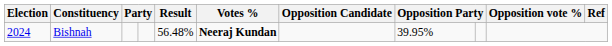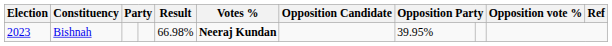 <table class="wikitable sortable">
 <tr>
 <th>Election</th>
 <th>Constituency</th>
 <th colspan="2">Party</th>
 <th>Result</th>
 <th>Votes %</th>
 <th>Opposition Candidate</th>
 <th colspan="2">Opposition Party</th>
 <th>Opposition vote %</th>
 <th>Ref</th>
 </tr>
 <tr>
-<td><a href='#'>2024</a></td>
+<td><a href='#'>2023</a></td>
 <td><a href='#'>Bishnah</a></td>
 <td></td>
 <td></td>
-<td>56.48%</td>
+<td>66.98%</td>
 <td><strong>Neeraj Kundan</strong></td>
 <td></td>
 <td>39.95%</td>
 <td></td>
 </tr>
 </table>
